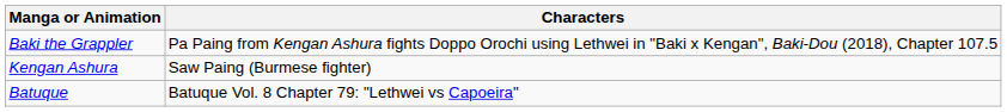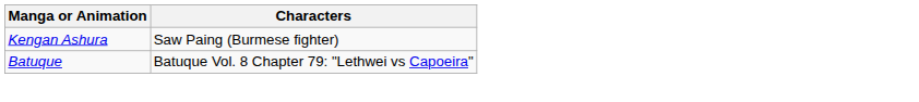 <table class="wikitable sortable">
 <tr>
 <th>Manga or Animation</th>
 <th>Characters</th>
-</tr>
-<tr>
-<td><em><a href='#'>Baki the Grappler</a></em></td>
-<td>Pa Paing from <em>Kengan Ashura</em> fights Doppo Orochi using Lethwei in "Baki x Kengan", <em>Baki-Dou</em> (2018), Chapter 107.5</td>
 </tr>
 <tr>
 <td><em><a href='#'>Kengan Ashura</a></em></td>
 <td>Saw Paing (Burmese fighter)</td>
 </tr>
 <tr>
 <td><em><a href='#'>Batuque</a></em></td>
 <td>Batuque Vol. 8 Chapter 79: "Lethwei vs <a href='#'>Capoeira</a>"</td>
 </tr>
 </table>
